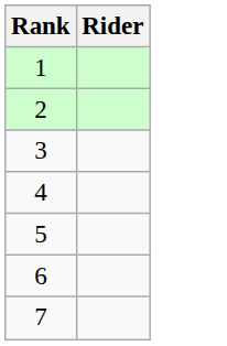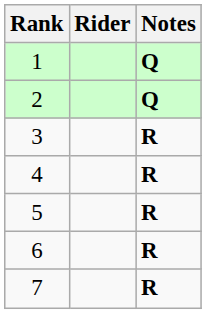 <table class="wikitable" style="font-size:95%" style="width:25em;">
 <tr>
 <th>Rank</th>
 <th>Rider</th>
+<th>Notes</th>
 </tr>
 <tr bgcolor=ccffcc>
 <td align=center>1</td>
 <td></td>
+<td><strong>Q</strong></td>
 </tr>
 <tr bgcolor=ccffcc>
 <td align=center>2</td>
 <td></td>
+<td><strong>Q</strong></td>
 </tr>
 <tr>
 <td align=center>3</td>
 <td></td>
+<td><strong>R</strong></td>
 </tr>
 <tr>
 <td align=center>4</td>
 <td></td>
+<td><strong>R</strong></td>
 </tr>
 <tr>
 <td align=center>5</td>
 <td></td>
+<td><strong>R</strong></td>
 </tr>
 <tr>
 <td align=center>6</td>
 <td></td>
+<td><strong>R</strong></td>
 </tr>
 <tr>
 <td align=center>7</td>
 <td></td>
+<td><strong>R</strong></td>
 </tr>
 </table>
